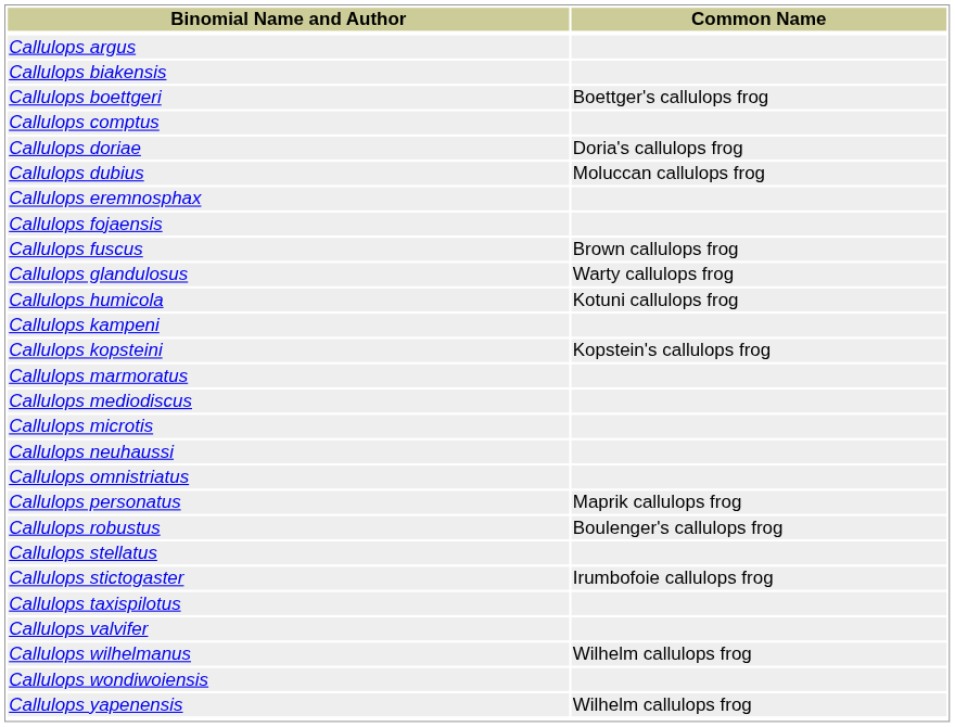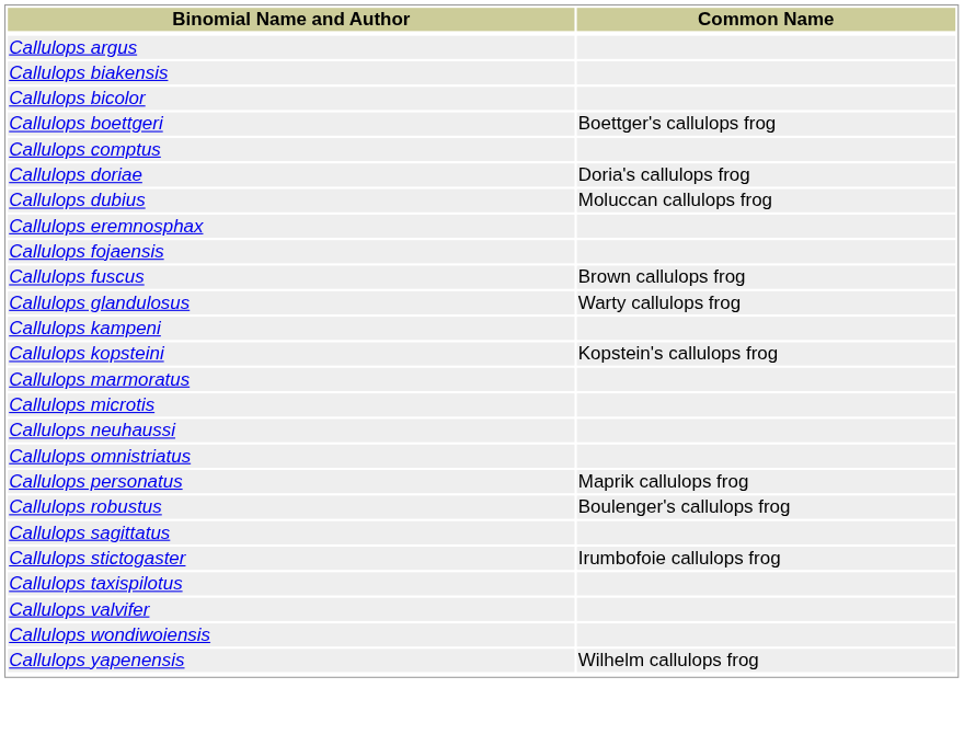 <table style="text-align:left; border:1px solid #999999; width: 65%">
 <tr style="background:#CCCC99; text-align: center; ">
 <th style="width: 60%; ">Binomial Name and Author</th>
 <th style="width: 40%; ">Common Name</th>
 </tr>
 <tr>
 </tr>
 <tr style="background:#EEEEEE;">
 <td><em><a href='#'>Callulops argus</a></em> </td>
 <td></td>
 </tr>
 <tr style="background:#EEEEEE;">
 <td><em><a href='#'>Callulops biakensis</a></em> </td>
+<td></td>
+</tr>
+<tr style="background:#EEEEEE;">
+<td><em><a href='#'>Callulops bicolor</a></em> </td>
 <td></td>
 </tr>
 <tr style="background:#EEEEEE;">
 <td><em><a href='#'>Callulops boettgeri</a></em> </td>
 <td>Boettger's callulops frog</td>
 </tr>
 <tr style="background:#EEEEEE;">
 <td><em><a href='#'>Callulops comptus</a></em> </td>
 <td></td>
 </tr>
 <tr style="background:#EEEEEE;">
 <td><em><a href='#'>Callulops doriae</a></em> </td>
 <td>Doria's callulops frog</td>
 </tr>
 <tr style="background:#EEEEEE;">
 <td><em><a href='#'>Callulops dubius</a></em> </td>
 <td>Moluccan callulops frog</td>
 </tr>
 <tr style="background:#EEEEEE;">
 <td><em><a href='#'>Callulops eremnosphax</a></em> </td>
 <td></td>
 </tr>
 <tr style="background:#EEEEEE;">
 <td><em><a href='#'>Callulops fojaensis</a></em> </td>
 <td></td>
 </tr>
 <tr style="background:#EEEEEE;">
 <td><em><a href='#'>Callulops fuscus</a></em> </td>
 <td>Brown callulops frog</td>
 </tr>
 <tr style="background:#EEEEEE;">
 <td><em><a href='#'>Callulops glandulosus</a></em> </td>
 <td>Warty callulops frog</td>
 </tr>
 <tr style="background:#EEEEEE;">
-<td><em><a href='#'>Callulops humicola</a></em> </td>
-<td>Kotuni callulops frog</td>
-</tr>
-<tr style="background:#EEEEEE;">
 <td><em><a href='#'>Callulops kampeni</a></em> </td>
 <td></td>
 </tr>
 <tr style="background:#EEEEEE;">
 <td><em><a href='#'>Callulops kopsteini</a></em> </td>
 <td>Kopstein's callulops frog</td>
 </tr>
 <tr style="background:#EEEEEE;">
 <td><em><a href='#'>Callulops marmoratus</a></em> </td>
-<td></td>
-</tr>
-<tr style="background:#EEEEEE;">
-<td><em><a href='#'>Callulops mediodiscus</a></em> </td>
 <td></td>
 </tr>
 <tr style="background:#EEEEEE;">
 <td><em><a href='#'>Callulops microtis</a></em> </td>
 <td></td>
 </tr>
 <tr style="background:#EEEEEE;">
 <td><em><a href='#'>Callulops neuhaussi</a></em> </td>
 <td></td>
 </tr>
 <tr style="background:#EEEEEE;">
 <td><em><a href='#'>Callulops omnistriatus</a></em> </td>
 <td></td>
 </tr>
 <tr style="background:#EEEEEE;">
 <td><em><a href='#'>Callulops personatus</a></em> </td>
 <td>Maprik callulops frog</td>
 </tr>
 <tr style="background:#EEEEEE;">
 <td><em><a href='#'>Callulops robustus</a></em> </td>
 <td>Boulenger's callulops frog</td>
 </tr>
 <tr style="background:#EEEEEE;">
-<td><em><a href='#'>Callulops stellatus</a></em> </td>
+<td><em><a href='#'>Callulops sagittatus</a></em> </td>
 <td></td>
 </tr>
 <tr style="background:#EEEEEE;">
 <td><em><a href='#'>Callulops stictogaster</a></em> </td>
 <td>Irumbofoie callulops frog</td>
 </tr>
 <tr style="background:#EEEEEE;">
 <td><em><a href='#'>Callulops taxispilotus</a></em> </td>
 <td></td>
 </tr>
 <tr style="background:#EEEEEE;">
 <td><em><a href='#'>Callulops valvifer</a></em> </td>
 <td></td>
 </tr>
 <tr style="background:#EEEEEE;">
-<td><em><a href='#'>Callulops wilhelmanus</a></em> </td>
-<td>Wilhelm callulops frog</td>
-</tr>
-<tr style="background:#EEEEEE;">
 <td><em><a href='#'>Callulops wondiwoiensis</a></em> </td>
 <td></td>
 </tr>
 <tr style="background:#EEEEEE;">
 <td><em><a href='#'>Callulops yapenensis</a></em> </td>
 <td>Wilhelm callulops frog</td>
 </tr>
 <tr>
 </tr>
 </table>
